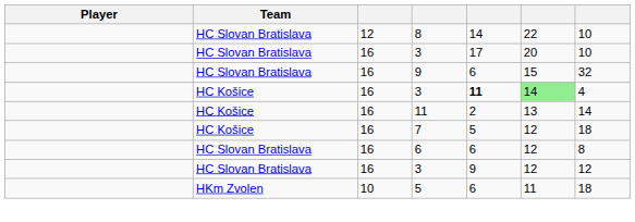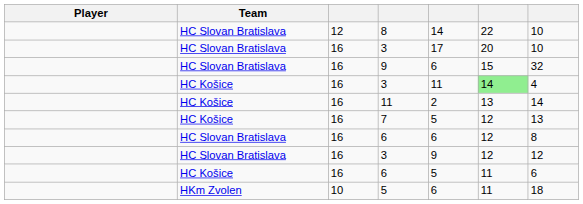 <table class="wikitable sortable">
 <tr>
 <th style="width: 15em;">Player</th>
 <th style="width: 13em;">Team</th>
 <th style="width: 4em;"></th>
 <th style="width: 4em;"></th>
 <th style="width: 4em;"></th>
 <th style="width: 4em;"></th>
 <th style="width: 4em;"></th>
 </tr>
 <tr>
 <td> </td>
 <td><a href='#'>HC Slovan Bratislava</a></td>
 <td>12</td>
 <td>8</td>
 <td>14</td>
 <td>22</td>
 <td>10</td>
 </tr>
 <tr>
 <td> </td>
 <td><a href='#'>HC Slovan Bratislava</a></td>
 <td>16</td>
 <td>3</td>
 <td>17</td>
 <td>20</td>
 <td>10</td>
 </tr>
 <tr>
 <td> </td>
 <td><a href='#'>HC Slovan Bratislava</a></td>
 <td>16</td>
 <td>9</td>
 <td>6</td>
 <td>15</td>
 <td>32</td>
 </tr>
 <tr>
 <td> </td>
 <td><a href='#'>HC Košice</a></td>
 <td>16</td>
 <td>3</td>
-<td><strong>11</strong></td>
+<td>11</td>
 <td style="background: lightgreen;">14</td>
 <td>4</td>
 </tr>
 <tr>
 <td> </td>
 <td><a href='#'>HC Košice</a></td>
 <td>16</td>
 <td>11</td>
 <td>2</td>
 <td>13</td>
 <td>14</td>
 </tr>
 <tr>
 <td> </td>
 <td><a href='#'>HC Košice</a></td>
 <td>16</td>
 <td>7</td>
 <td>5</td>
 <td>12</td>
-<td>18</td>
+<td>13</td>
 </tr>
 <tr>
 <td> </td>
 <td><a href='#'>HC Slovan Bratislava</a></td>
 <td>16</td>
 <td>6</td>
 <td>6</td>
 <td>12</td>
 <td>8</td>
 </tr>
 <tr>
 <td> </td>
 <td><a href='#'>HC Slovan Bratislava</a></td>
 <td>16</td>
 <td>3</td>
 <td>9</td>
 <td>12</td>
 <td>12</td>
 </tr>
 <tr>
 <td> </td>
+<td><a href='#'>HC Košice</a></td>
+<td>16</td>
+<td>6</td>
+<td>5</td>
+<td>11</td>
+<td>6</td>
+</tr>
+<tr>
+<td> </td>
 <td><a href='#'>HKm Zvolen</a></td>
 <td>10</td>
 <td>5</td>
 <td>6</td>
 <td>11</td>
 <td>18</td>
 </tr>
 </table>
